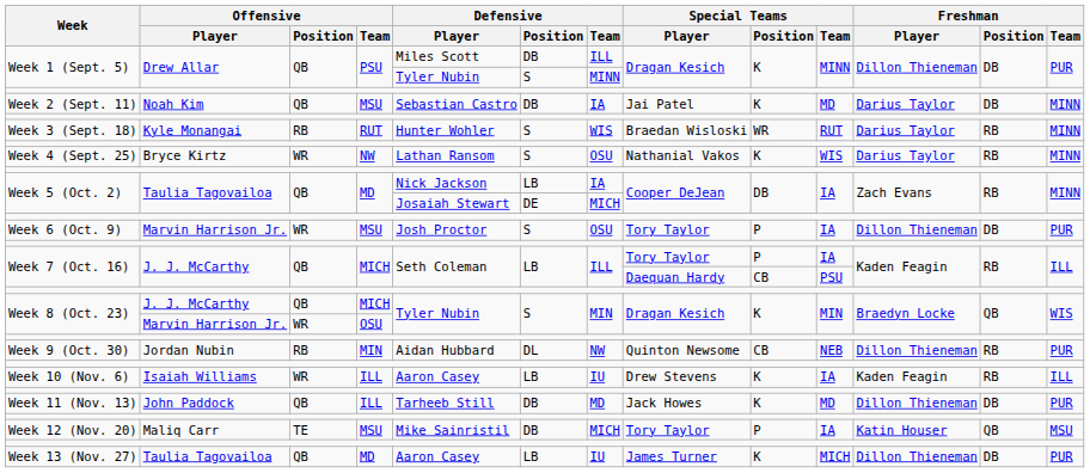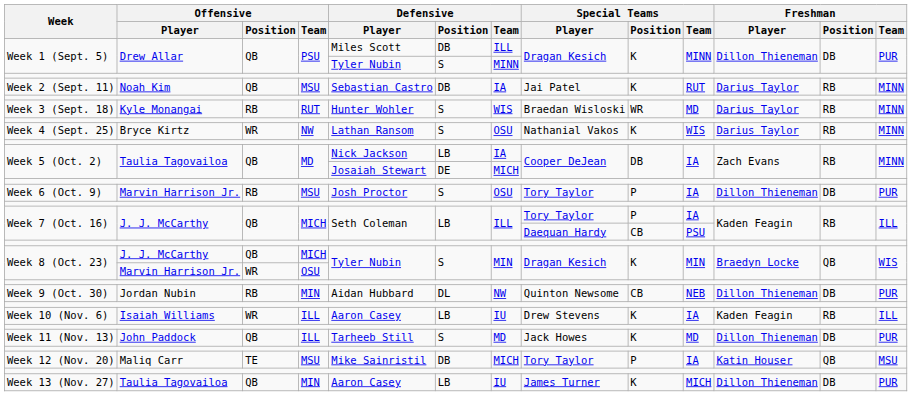 <table class="wikitable">
 <tr>
 <th rowspan="2">Week</th>
 <th colspan="3">Offensive</th>
 <th colspan="3">Defensive</th>
 <th colspan="3">Special Teams</th>
 <th colspan="3">Freshman</th>
 </tr>
 <tr>
 <th>Player</th>
 <th>Position</th>
 <th>Team</th>
 <th>Player</th>
 <th>Position</th>
 <th>Team</th>
 <th>Player</th>
 <th>Position</th>
 <th>Team</th>
 <th>Player</th>
 <th>Position</th>
 <th>Team</th>
 </tr>
 <tr>
 <td rowspan="2">Week 1 (Sept. 5) </td>
 <td rowspan="2"><a href='#'>Drew Allar</a></td>
 <td rowspan="2">QB</td>
 <td rowspan="2"><a href='#'>PSU</a></td>
 <td>Miles Scott</td>
 <td>DB</td>
 <td><a href='#'>ILL</a></td>
 <td rowspan="2"><a href='#'>Dragan Kesich</a></td>
 <td rowspan="2">K</td>
 <td rowspan="2"><a href='#'>MINN</a></td>
 <td rowspan="2"><a href='#'>Dillon Thieneman</a></td>
 <td rowspan="2">DB</td>
 <td rowspan="2"><a href='#'>PUR</a></td>
 </tr>
 <tr>
 <td><a href='#'>Tyler Nubin</a></td>
 <td>S</td>
 <td><a href='#'>MINN</a></td>
 </tr>
 <tr>
 <td colspan="13"></td>
 </tr>
 <tr>
 <td>Week 2 (Sept. 11) </td>
 <td><a href='#'>Noah Kim</a></td>
 <td>QB</td>
 <td><a href='#'>MSU</a></td>
 <td><a href='#'>Sebastian Castro</a></td>
 <td>DB</td>
 <td><a href='#'>IA</a></td>
 <td>Jai Patel</td>
 <td>K</td>
-<td><a href='#'>MD</a></td>
+<td><a href='#'>RUT</a></td>
 <td><a href='#'>Darius Taylor</a></td>
-<td>DB</td>
+<td>RB</td>
 <td><a href='#'>MINN</a></td>
 </tr>
 <tr>
 <td colspan="13"></td>
 </tr>
 <tr>
 <td>Week 3 (Sept. 18) </td>
 <td><a href='#'>Kyle Monangai</a></td>
 <td>RB</td>
 <td><a href='#'>RUT</a></td>
 <td><a href='#'>Hunter Wohler</a></td>
 <td>S</td>
 <td><a href='#'>WIS</a></td>
 <td>Braedan Wisloski</td>
 <td>WR</td>
-<td><a href='#'>RUT</a></td>
+<td><a href='#'>MD</a></td>
 <td><a href='#'>Darius Taylor</a></td>
 <td>RB</td>
 <td><a href='#'>MINN</a></td>
 </tr>
 <tr>
 <td colspan="13"></td>
 </tr>
 <tr>
 <td>Week 4 (Sept. 25) </td>
 <td>Bryce Kirtz</td>
 <td>WR</td>
 <td><a href='#'>NW</a></td>
 <td><a href='#'>Lathan Ransom</a></td>
 <td>S</td>
 <td><a href='#'>OSU</a></td>
 <td>Nathanial Vakos</td>
 <td>K</td>
 <td><a href='#'>WIS</a></td>
 <td><a href='#'>Darius Taylor</a></td>
 <td>RB</td>
 <td><a href='#'>MINN</a></td>
 </tr>
 <tr>
 <td colspan="13"></td>
 </tr>
 <tr>
 <td rowspan="2">Week 5 (Oct. 2) </td>
 <td rowspan="2"><a href='#'>Taulia Tagovailoa</a></td>
 <td rowspan="2">QB</td>
 <td rowspan="2"><a href='#'>MD</a></td>
 <td><a href='#'>Nick Jackson</a></td>
 <td>LB</td>
 <td><a href='#'>IA</a></td>
 <td rowspan="2"><a href='#'>Cooper DeJean</a></td>
 <td rowspan="2">DB</td>
 <td rowspan="2"><a href='#'>IA</a></td>
 <td rowspan="2">Zach Evans</td>
 <td rowspan="2">RB</td>
 <td rowspan="2"><a href='#'>MINN</a></td>
 </tr>
 <tr>
 <td><a href='#'>Josaiah Stewart</a></td>
 <td>DE</td>
 <td><a href='#'>MICH</a></td>
 </tr>
 <tr>
 <td colspan="13"></td>
 </tr>
 <tr>
 <td>Week 6 (Oct. 9) </td>
 <td><a href='#'>Marvin Harrison Jr.</a></td>
-<td>WR</td>
+<td>RB</td>
 <td><a href='#'>MSU</a></td>
 <td><a href='#'>Josh Proctor</a></td>
 <td>S</td>
 <td><a href='#'>OSU</a></td>
 <td><a href='#'>Tory Taylor</a></td>
 <td>P</td>
 <td><a href='#'>IA</a></td>
 <td><a href='#'>Dillon Thieneman</a></td>
 <td>DB</td>
 <td><a href='#'>PUR</a></td>
 </tr>
 <tr>
 <td colspan="13"></td>
 </tr>
 <tr>
 <td rowspan="2">Week 7 (Oct. 16) </td>
 <td rowspan="2"><a href='#'>J. J. McCarthy</a></td>
 <td rowspan="2">QB</td>
 <td rowspan="2"><a href='#'>MICH</a></td>
 <td rowspan="2">Seth Coleman</td>
 <td rowspan="2">LB</td>
 <td rowspan="2"><a href='#'>ILL</a></td>
 <td><a href='#'>Tory Taylor</a></td>
 <td>P</td>
 <td><a href='#'>IA</a></td>
 <td rowspan="2">Kaden Feagin</td>
 <td rowspan="2">RB</td>
 <td rowspan="2"><a href='#'>ILL</a></td>
 </tr>
 <tr>
 <td><a href='#'>Daequan Hardy</a></td>
 <td>CB</td>
 <td><a href='#'>PSU</a></td>
 </tr>
 <tr>
 <td colspan="13"></td>
 </tr>
 <tr>
 <td rowspan="2">Week 8 (Oct. 23) </td>
 <td><a href='#'>J. J. McCarthy</a></td>
 <td>QB</td>
 <td><a href='#'>MICH</a></td>
 <td rowspan="2"><a href='#'>Tyler Nubin</a></td>
 <td rowspan="2">S</td>
 <td rowspan="2"><a href='#'>MIN</a></td>
 <td rowspan="2"><a href='#'>Dragan Kesich</a></td>
 <td rowspan="2">K</td>
 <td rowspan="2"><a href='#'>MIN</a></td>
 <td rowspan="2"><a href='#'>Braedyn Locke</a></td>
 <td rowspan="2">QB</td>
 <td rowspan="2"><a href='#'>WIS</a></td>
 </tr>
 <tr>
 <td><a href='#'>Marvin Harrison Jr.</a></td>
 <td>WR</td>
 <td><a href='#'>OSU</a></td>
 </tr>
 <tr>
 <td colspan="13"></td>
 </tr>
 <tr>
 <td>Week 9 (Oct. 30) </td>
 <td>Jordan Nubin</td>
 <td>RB</td>
 <td><a href='#'>MIN</a></td>
 <td>Aidan Hubbard</td>
 <td>DL</td>
 <td><a href='#'>NW</a></td>
 <td>Quinton Newsome</td>
 <td>CB</td>
 <td><a href='#'>NEB</a></td>
 <td><a href='#'>Dillon Thieneman</a></td>
-<td>RB</td>
+<td>DB</td>
 <td><a href='#'>PUR</a></td>
 </tr>
 <tr>
 <td colspan="13"></td>
 </tr>
 <tr>
 <td>Week 10 (Nov. 6) </td>
 <td><a href='#'>Isaiah Williams</a></td>
 <td>WR</td>
 <td><a href='#'>ILL</a></td>
 <td><a href='#'>Aaron Casey</a></td>
 <td>LB</td>
 <td><a href='#'>IU</a></td>
 <td>Drew Stevens</td>
 <td>K</td>
 <td><a href='#'>IA</a></td>
 <td>Kaden Feagin</td>
 <td>RB</td>
 <td><a href='#'>ILL</a></td>
 </tr>
 <tr>
 <td colspan="13"></td>
 </tr>
 <tr>
 <td>Week 11 (Nov. 13) </td>
 <td><a href='#'>John Paddock</a></td>
 <td>QB</td>
 <td><a href='#'>ILL</a></td>
 <td><a href='#'>Tarheeb Still</a></td>
-<td>DB</td>
+<td>S</td>
 <td><a href='#'>MD</a></td>
 <td>Jack Howes</td>
 <td>K</td>
 <td><a href='#'>MD</a></td>
 <td><a href='#'>Dillon Thieneman</a></td>
 <td>DB</td>
 <td><a href='#'>PUR</a></td>
 </tr>
 <tr>
 <td colspan="13"></td>
 </tr>
 <tr>
 <td>Week 12 (Nov. 20) </td>
 <td>Maliq Carr</td>
 <td>TE</td>
 <td><a href='#'>MSU</a></td>
 <td><a href='#'>Mike Sainristil</a></td>
 <td>DB</td>
 <td><a href='#'>MICH</a></td>
 <td><a href='#'>Tory Taylor</a></td>
 <td>P</td>
 <td><a href='#'>IA</a></td>
 <td><a href='#'>Katin Houser</a></td>
 <td>QB</td>
 <td><a href='#'>MSU</a></td>
 </tr>
 <tr>
 <td colspan="13"></td>
 </tr>
 <tr>
 <td>Week 13 (Nov. 27) </td>
 <td><a href='#'>Taulia Tagovailoa</a></td>
 <td>QB</td>
-<td><a href='#'>MD</a></td>
+<td><a href='#'>MIN</a></td>
 <td><a href='#'>Aaron Casey</a></td>
 <td>LB</td>
 <td><a href='#'>IU</a></td>
 <td><a href='#'>James Turner</a></td>
 <td>K</td>
 <td><a href='#'>MICH</a></td>
 <td><a href='#'>Dillon Thieneman</a></td>
 <td>DB</td>
 <td><a href='#'>PUR</a></td>
 </tr>
 </table>
